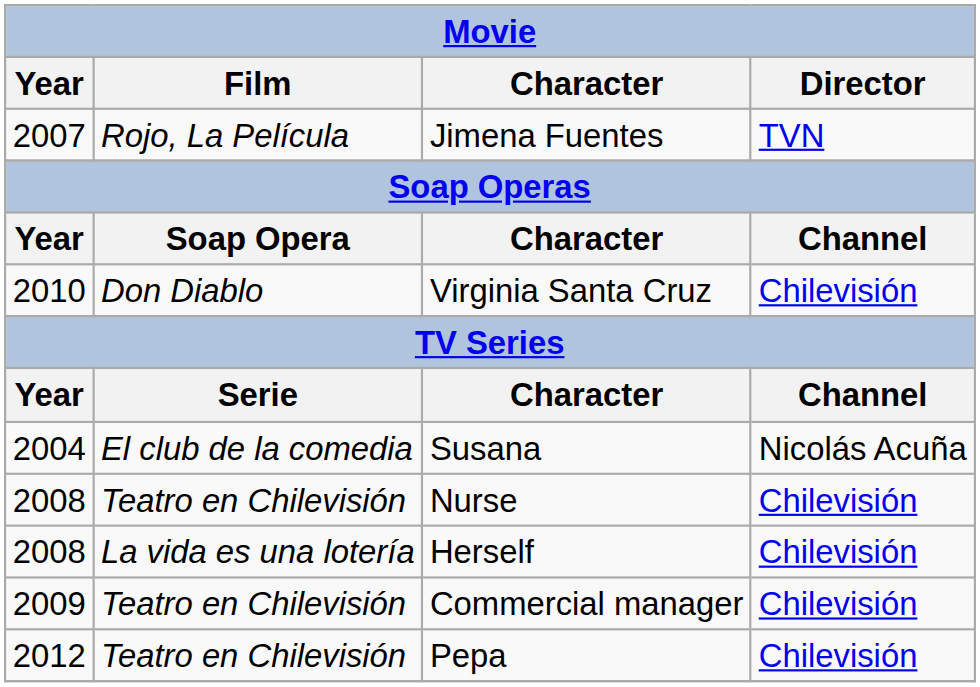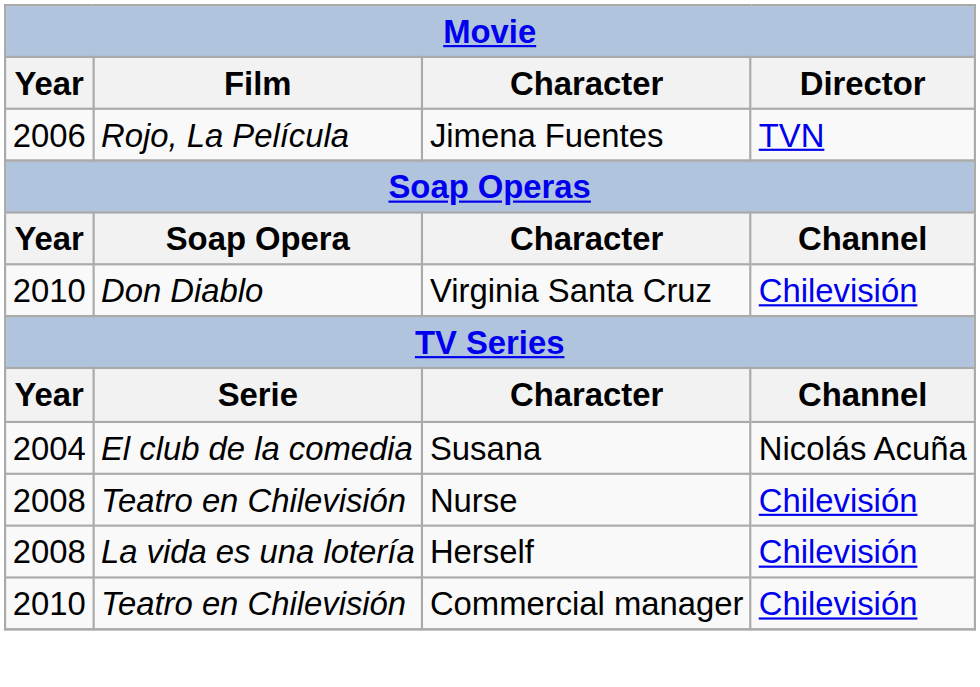 <table class="wikitable" style="font-size: 95%;">
 <tr>
 <th colspan="4" style="background: LightSteelBlue;"><a href='#'>Movie</a></th>
 </tr>
 <tr>
 <th>Year</th>
 <th>Film</th>
 <th>Character</th>
 <th>Director</th>
 </tr>
 <tr>
-<td>2007</td>
+<td>2006</td>
 <td><em>Rojo, La Película</em></td>
 <td>Jimena Fuentes</td>
 <td><a href='#'>TVN</a></td>
 </tr>
 <tr>
 </tr>
 <tr>
 <th colspan="4" style="background: LightSteelBlue;"><a href='#'>Soap Operas</a></th>
 </tr>
 <tr>
 <th>Year</th>
 <th>Soap Opera</th>
 <th>Character</th>
 <th>Channel</th>
 </tr>
 <tr>
 <td>2010</td>
 <td><em>Don Diablo</em></td>
 <td>Virginia Santa Cruz</td>
 <td><a href='#'>Chilevisión</a></td>
 </tr>
 <tr>
 </tr>
 <tr>
 <th colspan="4" style="background: LightSteelBlue;"><a href='#'>TV Series</a></th>
 </tr>
 <tr>
 <th>Year</th>
 <th>Serie</th>
 <th>Character</th>
 <th>Channel</th>
 </tr>
 <tr>
 <td>2004</td>
 <td><em>El club de la comedia</em></td>
 <td>Susana</td>
 <td>Nicolás Acuña</td>
 </tr>
 <tr>
 <td>2008</td>
 <td><em>Teatro en Chilevisión</em></td>
 <td>Nurse</td>
 <td><a href='#'>Chilevisión</a></td>
 </tr>
 <tr>
 <td>2008</td>
 <td><em>La vida es una lotería</em></td>
 <td>Herself</td>
 <td><a href='#'>Chilevisión</a></td>
 </tr>
 <tr>
-<td>2009</td>
+<td>2010</td>
 <td><em>Teatro en Chilevisión</em></td>
 <td>Commercial manager</td>
 <td><a href='#'>Chilevisión</a></td>
 </tr>
 <tr>
-<td>2012</td>
-<td><em>Teatro en Chilevisión</em></td>
-<td>Pepa</td>
-<td><a href='#'>Chilevisión</a></td>
-</tr>
-<tr>
 </tr>
 </table>
